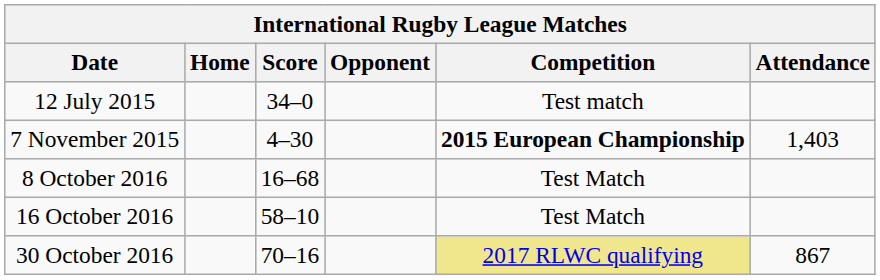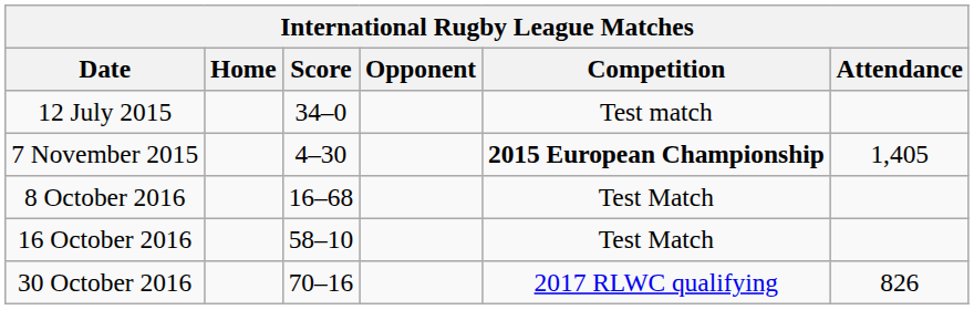 <table class="wikitable" style="font-size: 95%;text-align: center;">
 <tr>
 <th colspan=6>International Rugby League Matches</th>
 </tr>
 <tr>
 <th>Date</th>
 <th>Home</th>
 <th>Score</th>
 <th>Opponent</th>
 <th>Competition</th>
 <th>Attendance</th>
 </tr>
 <tr>
 <td>12 July 2015</td>
 <td><strong></strong></td>
 <td>34–0</td>
 <td></td>
 <td>Test match</td>
 <td></td>
 </tr>
 <tr>
 <td>7 November 2015</td>
 <td></td>
 <td>4–30</td>
 <td><strong></strong></td>
 <td><strong>2015 European Championship</strong></td>
-<td>1,403</td>
+<td>1,405</td>
 </tr>
 <tr>
 <td>8 October 2016</td>
 <td><strong></strong></td>
 <td>16–68</td>
 <td></td>
 <td>Test Match</td>
 <td></td>
 </tr>
 <tr>
 <td>16 October 2016</td>
 <td></td>
 <td>58–10</td>
 <td><strong></strong></td>
 <td>Test Match</td>
 <td></td>
 </tr>
 <tr>
 <td>30 October 2016</td>
 <td><strong></strong></td>
 <td>70–16</td>
 <td></td>
-<td style="background: khaki;"><a href='#'>2017 RLWC qualifying</a></td>
-<td>867</td>
+<td><a href='#'>2017 RLWC qualifying</a></td>
+<td>826</td>
 </tr>
 </table>
